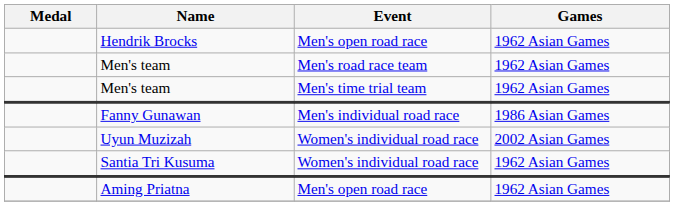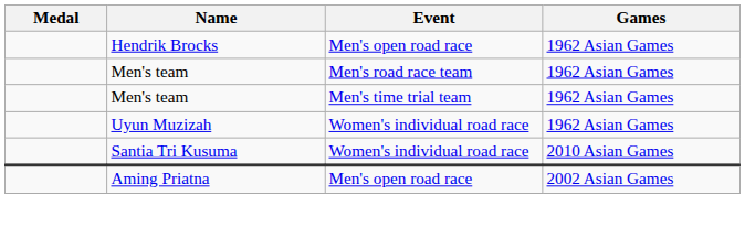 <table class="wikitable sortable" style="font-size:100%">
 <tr>
 <th width="90">Medal</th>
 <th width="200">Name</th>
 <th width="200">Event</th>
 <th width="180">Games</th>
 </tr>
 <tr>
 <td></td>
 <td><a href='#'>Hendrik Brocks</a></td>
 <td><a href='#'>Men's open road race</a></td>
 <td><a href='#'>1962 Asian Games</a></td>
 </tr>
 <tr>
 <td></td>
 <td>Men's team<br></td>
 <td><a href='#'>Men's road race team</a></td>
 <td><a href='#'>1962 Asian Games</a></td>
 </tr>
 <tr>
 <td></td>
 <td>Men's team<br></td>
 <td><a href='#'>Men's time trial team</a></td>
 <td><a href='#'>1962 Asian Games</a></td>
 </tr>
-<tr style="border-top: 3px solid #333333;">
-<td></td>
-<td><a href='#'>Fanny Gunawan</a></td>
-<td><a href='#'>Men's individual road race</a></td>
-<td><a href='#'>1986 Asian Games</a></td>
-</tr>
 <tr>
 <td></td>
 <td><a href='#'>Uyun Muzizah</a></td>
 <td><a href='#'>Women's individual road race</a></td>
-<td><a href='#'>2002 Asian Games</a></td>
+<td><a href='#'>1962 Asian Games</a></td>
 </tr>
 <tr>
 <td></td>
 <td><a href='#'>Santia Tri Kusuma</a></td>
 <td><a href='#'>Women's individual road race</a></td>
-<td><a href='#'>1962 Asian Games</a></td>
+<td><a href='#'>2010 Asian Games</a></td>
 </tr>
 <tr style="border-top: 3px solid #333333;">
 <td></td>
 <td><a href='#'>Aming Priatna</a></td>
 <td><a href='#'>Men's open road race</a></td>
-<td><a href='#'>1962 Asian Games</a></td>
+<td><a href='#'>2002 Asian Games</a></td>
 </tr>
 <tr>
 </tr>
 </table>
